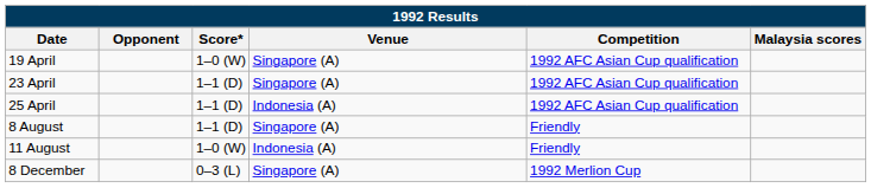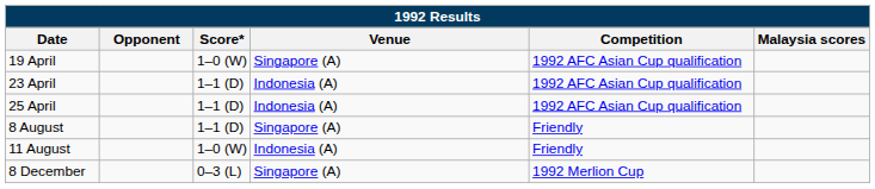 <table class="wikitable" width=100% style="text-align:left;font-size:90%;">
 <tr>
 <th colspan=9 style="background: #013A5E; color: #FFFFFF;">1992 Results</th>
 </tr>
 <tr>
 <th width=80>Date</th>
 <th width=80>Opponent</th>
 <th width=20>Score*</th>
 <th width=250>Venue</th>
 <th width=200>Competition</th>
 <th width=100>Malaysia scores</th>
 </tr>
 <tr>
 <td>19 April</td>
 <td></td>
 <td>1–0 (W)</td>
 <td><a href='#'>Singapore</a> (A)</td>
 <td><a href='#'>1992 AFC Asian Cup qualification</a></td>
 <td></td>
 </tr>
 <tr>
 <td>23 April</td>
 <td></td>
 <td>1–1 (D)</td>
-<td><a href='#'>Singapore</a> (A)</td>
+<td><a href='#'>Indonesia</a> (A)</td>
 <td><a href='#'>1992 AFC Asian Cup qualification</a></td>
 <td></td>
 </tr>
 <tr>
 <td>25 April</td>
 <td></td>
 <td>1–1 (D)</td>
 <td><a href='#'>Indonesia</a> (A)</td>
 <td><a href='#'>1992 AFC Asian Cup qualification</a></td>
 <td></td>
 </tr>
 <tr>
 <td>8 August</td>
 <td></td>
 <td>1–1 (D)</td>
 <td><a href='#'>Singapore</a> (A)</td>
 <td><a href='#'>Friendly</a></td>
 <td></td>
 </tr>
 <tr>
 <td>11 August</td>
 <td></td>
 <td>1–0 (W)</td>
 <td><a href='#'>Indonesia</a> (A)</td>
 <td><a href='#'>Friendly</a></td>
 <td></td>
 </tr>
 <tr>
 <td>8 December</td>
 <td></td>
 <td>0–3 (L)</td>
 <td><a href='#'>Singapore</a> (A)</td>
 <td><a href='#'>1992 Merlion Cup</a></td>
 <td></td>
 </tr>
 </table>
